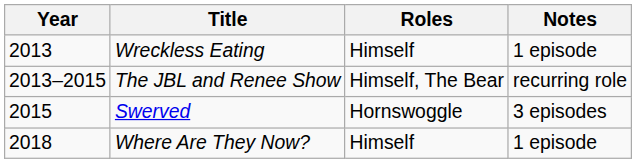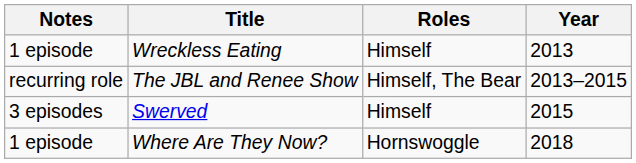 <table class="wikitable sortable">
 <tr>
-<th>Year</th>
+<th class="unsortable">Notes</th>
 <th>Title</th>
 <th>Roles</th>
-<th class="unsortable">Notes</th>
+<th>Year</th>
 </tr>
 <tr>
-<td>2013</td>
+<td>1 episode</td>
 <td><em>Wreckless Eating</em></td>
 <td>Himself</td>
-<td>1 episode</td>
+<td>2013</td>
 </tr>
 <tr>
-<td>2013–2015</td>
+<td>recurring role</td>
 <td><em>The JBL and Renee Show</em></td>
 <td>Himself, The Bear</td>
-<td>recurring role</td>
+<td>2013–2015</td>
 </tr>
 <tr>
+<td>3 episodes</td>
+<td><em><a href='#'>Swerved</a></em></td>
+<td>Himself</td>
 <td>2015</td>
-<td><em><a href='#'>Swerved</a></em></td>
-<td>Hornswoggle</td>
-<td>3 episodes</td>
 </tr>
 <tr>
+<td>1 episode</td>
+<td><em>Where Are They Now?</em></td>
+<td>Hornswoggle</td>
 <td>2018</td>
-<td><em>Where Are They Now?</em></td>
-<td>Himself</td>
-<td>1 episode</td>
 </tr>
 </table>
